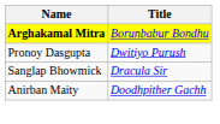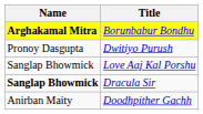 <table class="wikitable">
 <tr>
 <th>Name</th>
 <th>Title</th>
 </tr>
 <tr>
 <td style="background:#FFFF00"><strong>Arghakamal Mitra</strong></td>
 <td style="background:#FFFF00"><em><a href='#'>Borunbabur Bondhu</a></em></td>
 </tr>
 <tr>
 <td>Pronoy Dasgupta</td>
 <td><em><a href='#'>Dwitiyo Purush</a></em></td>
 </tr>
 <tr>
 <td>Sanglap Bhowmick</td>
+<td><em><a href='#'>Love Aaj Kal Porshu</a></em></td>
+</tr>
+<tr>
+<td><strong>Sanglap Bhowmick</strong></td>
 <td><em><a href='#'>Dracula Sir</a></em></td>
 </tr>
 <tr>
 <td>Anirban Maity</td>
 <td><em><a href='#'>Doodhpither Gachh</a></em></td>
 </tr>
 </table>
